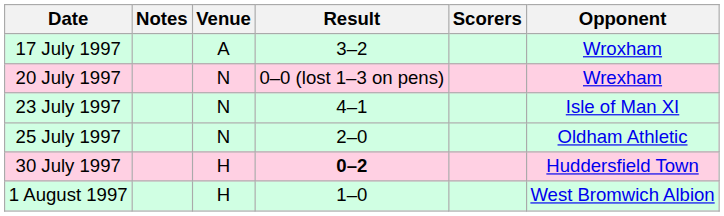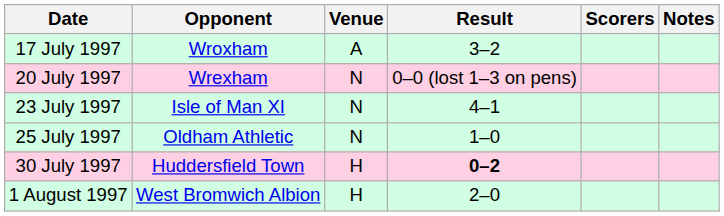 <table class="wikitable sortable" style="font-size:100%; text-align:center">
 <tr>
 <th>Date</th>
-<th>Notes</th>
+<th>Opponent</th>
 <th>Venue</th>
 <th>Result</th>
 <th>Scorers</th>
-<th>Opponent</th>
+<th>Notes</th>
 </tr>
 <tr style="background-color: #d0ffe3;">
 <td>17 July 1997</td>
-<td></td>
+<td><a href='#'>Wroxham</a></td>
 <td>A</td>
 <td>3–2</td>
 <td></td>
-<td><a href='#'>Wroxham</a></td>
+<td></td>
 </tr>
 <tr style="background-color: #ffd0e3;">
 <td>20 July 1997</td>
-<td></td>
+<td><a href='#'>Wrexham</a></td>
 <td>N</td>
 <td>0–0 (lost 1–3 on pens)</td>
 <td></td>
-<td><a href='#'>Wrexham</a></td>
+<td></td>
 </tr>
 <tr style="background-color: #d0ffe3;">
 <td>23 July 1997</td>
-<td></td>
+<td><a href='#'>Isle of Man XI</a></td>
 <td>N</td>
 <td>4–1</td>
 <td></td>
-<td><a href='#'>Isle of Man XI</a></td>
+<td></td>
 </tr>
 <tr style="background-color: #d0ffe3;">
 <td>25 July 1997</td>
+<td><a href='#'>Oldham Athletic</a></td>
+<td>N</td>
+<td>1–0</td>
 <td></td>
-<td>N</td>
-<td>2–0</td>
 <td></td>
-<td><a href='#'>Oldham Athletic</a></td>
 </tr>
 <tr style="background-color: #ffd0e3;">
 <td>30 July 1997</td>
-<td></td>
+<td><a href='#'>Huddersfield Town</a></td>
 <td>H</td>
 <td><strong>0–2</strong></td>
 <td></td>
-<td><a href='#'>Huddersfield Town</a></td>
+<td></td>
 </tr>
 <tr style="background-color: #d0ffe3;">
 <td>1 August 1997</td>
+<td><a href='#'>West Bromwich Albion</a></td>
+<td>H</td>
+<td>2–0</td>
 <td></td>
-<td>H</td>
-<td>1–0</td>
 <td></td>
-<td><a href='#'>West Bromwich Albion</a></td>
 </tr>
 </table>
